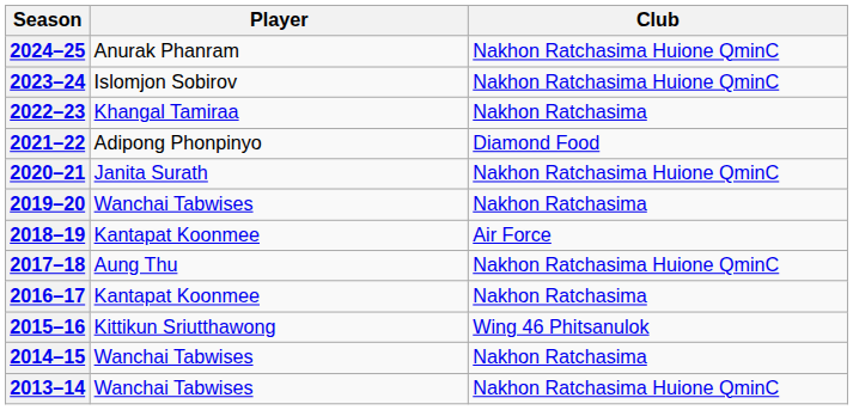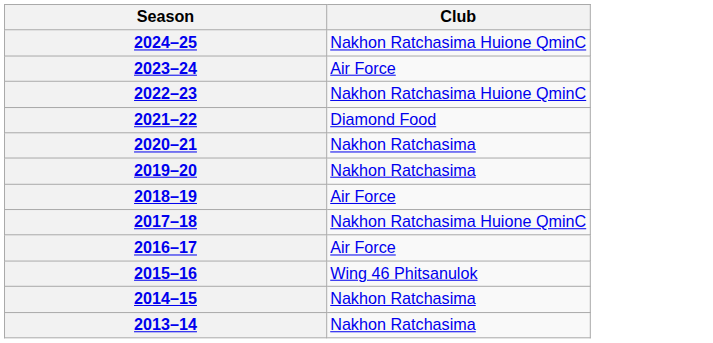 <table class=wikitable>
 <tr>
 <th>Season</th>
-<th width=45%>Player</th>
 <th width=45%>Club</th>
 </tr>
 <tr>
 <th><a href='#'>2024–25</a></th>
-<td> Anurak Phanram</td>
 <td><a href='#'>Nakhon Ratchasima Huione QminC</a></td>
 </tr>
 <tr>
 <th><a href='#'>2023–24</a></th>
-<td> Islomjon Sobirov</td>
+<td><a href='#'>Air Force</a></td>
+</tr>
+<tr>
+<th><a href='#'>2022–23</a></th>
 <td><a href='#'>Nakhon Ratchasima Huione QminC</a></td>
 </tr>
 <tr>
-<th><a href='#'>2022–23</a></th>
-<td> <a href='#'>Khangal Tamiraa</a></td>
-<td><a href='#'>Nakhon Ratchasima</a></td>
-</tr>
-<tr>
 <th><a href='#'>2021–22</a></th>
-<td> Adipong Phonpinyo</td>
 <td><a href='#'>Diamond Food</a></td>
 </tr>
 <tr>
 <th><a href='#'>2020–21</a></th>
-<td> <a href='#'>Janita Surath</a></td>
-<td><a href='#'>Nakhon Ratchasima Huione QminC</a></td>
+<td><a href='#'>Nakhon Ratchasima</a></td>
 </tr>
 <tr>
 <th><a href='#'>2019–20</a></th>
-<td> <a href='#'>Wanchai Tabwises</a></td>
 <td><a href='#'>Nakhon Ratchasima</a></td>
 </tr>
 <tr>
 <th><a href='#'>2018–19</a></th>
-<td> <a href='#'>Kantapat Koonmee</a></td>
 <td><a href='#'>Air Force</a></td>
 </tr>
 <tr>
 <th><a href='#'>2017–18</a></th>
-<td> <a href='#'>Aung Thu</a></td>
 <td><a href='#'>Nakhon Ratchasima Huione QminC</a></td>
 </tr>
 <tr>
 <th><a href='#'>2016–17</a></th>
-<td> <a href='#'>Kantapat Koonmee</a></td>
-<td><a href='#'>Nakhon Ratchasima</a></td>
+<td><a href='#'>Air Force</a></td>
 </tr>
 <tr>
 <th><a href='#'>2015–16</a></th>
-<td> <a href='#'>Kittikun Sriutthawong</a></td>
 <td><a href='#'>Wing 46 Phitsanulok</a></td>
 </tr>
 <tr>
 <th><a href='#'>2014–15</a></th>
-<td> <a href='#'>Wanchai Tabwises</a></td>
 <td><a href='#'>Nakhon Ratchasima</a></td>
 </tr>
 <tr>
 <th><a href='#'>2013–14</a></th>
-<td> <a href='#'>Wanchai Tabwises</a></td>
-<td><a href='#'>Nakhon Ratchasima Huione QminC</a></td>
+<td><a href='#'>Nakhon Ratchasima</a></td>
 </tr>
 </table>
